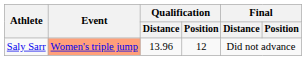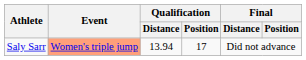 <table class=wikitable style="font-size:90%">
 <tr>
 <th rowspan="2">Athlete</th>
 <th rowspan="2">Event</th>
 <th colspan="2">Qualification</th>
 <th colspan="2">Final</th>
 </tr>
 <tr style="font-size:95%">
 <th>Distance</th>
 <th>Position</th>
 <th>Distance</th>
 <th>Position</th>
 </tr>
 <tr align=center>
 <td align=left><a href='#'>Saly Sarr</a></td>
 <td align=left style="background: lightsalmon;"><a href='#'>Women's triple jump</a></td>
-<td>13.96</td>
-<td>12</td>
+<td>13.94</td>
+<td>17</td>
 <td colspan=2>Did not advance</td>
 </tr>
 </table>
